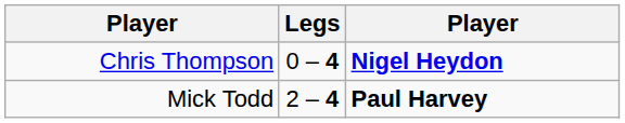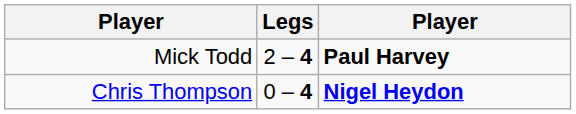 <table class=wikitable style="text-align:center">
 <tr>
 <th width=177>Player</th>
 <th width=36>Legs</th>
 <th width=177>Player</th>
 </tr>
 <tr align=left>
+<td align=right>Mick Todd </td>
+<td align=center>2 – <strong>4</strong></td>
+<td> <strong>Paul Harvey</strong></td>
+</tr>
+<tr align=left>
 <td align=right><a href='#'>Chris Thompson</a> </td>
 <td align=center>0 – <strong>4</strong></td>
 <td> <strong><a href='#'>Nigel Heydon</a></strong></td>
 </tr>
-<tr align=left>
-<td align=right>Mick Todd </td>
-<td align=center>2 – <strong>4</strong></td>
-<td> <strong>Paul Harvey</strong></td>
-</tr>
 </table>
